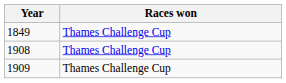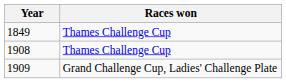 <table class="wikitable">
 <tr>
 <th width=70>Year</th>
 <th width=300>Races won</th>
 </tr>
 <tr>
 <td>1849</td>
 <td><a href='#'>Thames Challenge Cup</a></td>
 </tr>
 <tr>
 <td>1908</td>
 <td><a href='#'>Thames Challenge Cup</a></td>
 </tr>
 <tr>
 <td>1909</td>
-<td>Thames Challenge Cup</td>
+<td>Grand Challenge Cup, Ladies' Challenge Plate</td>
 </tr>
 </table>
